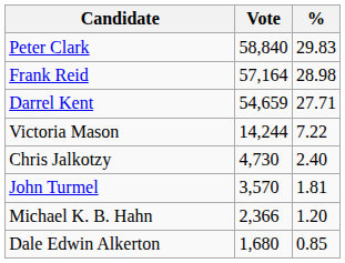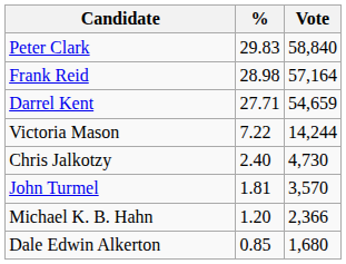 <table class="wikitable">
 <tr>
 <th bgcolor="#DDDDFF" width="200px">Candidate</th>
+<th bgcolor="#DDDDFF">%</th>
 <th bgcolor="#DDDDFF">Vote</th>
-<th bgcolor="#DDDDFF">%</th>
 </tr>
 <tr>
 <td><a href='#'>Peter Clark</a></td>
+<td>29.83</td>
 <td>58,840</td>
-<td>29.83</td>
 </tr>
 <tr>
 <td><a href='#'>Frank Reid</a></td>
+<td>28.98</td>
 <td>57,164</td>
-<td>28.98</td>
 </tr>
 <tr>
 <td><a href='#'>Darrel Kent</a></td>
+<td>27.71</td>
 <td>54,659</td>
-<td>27.71</td>
 </tr>
 <tr>
 <td>Victoria Mason</td>
+<td>7.22</td>
 <td>14,244</td>
-<td>7.22</td>
 </tr>
 <tr>
 <td>Chris Jalkotzy</td>
+<td>2.40</td>
 <td>4,730</td>
-<td>2.40</td>
 </tr>
 <tr>
 <td><a href='#'>John Turmel</a></td>
+<td>1.81</td>
 <td>3,570</td>
-<td>1.81</td>
 </tr>
 <tr>
 <td>Michael K. B. Hahn</td>
+<td>1.20</td>
 <td>2,366</td>
-<td>1.20</td>
 </tr>
 <tr>
 <td>Dale Edwin Alkerton</td>
+<td>0.85</td>
 <td>1,680</td>
-<td>0.85</td>
 </tr>
 </table>
